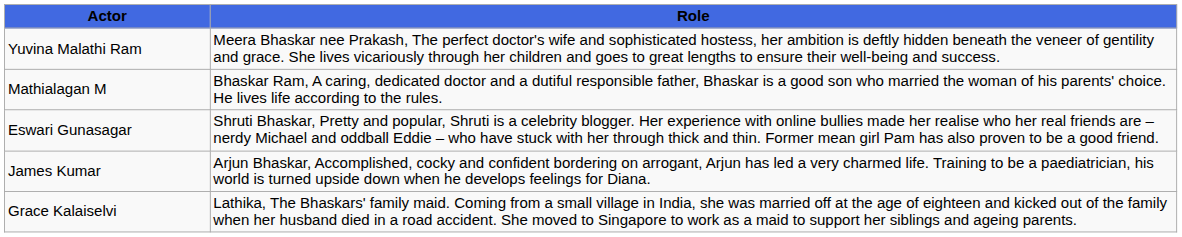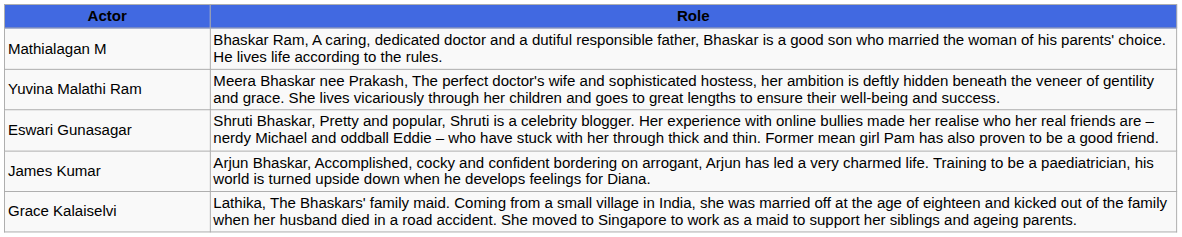 <table class="wikitable">
 <tr>
 <th style="background:RoyalBlue; width:17%">Actor</th>
 <th style="background:RoyalBlue; width:80%">Role</th>
 </tr>
 <tr>
+<td>Mathialagan M</td>
+<td>Bhaskar Ram, A caring, dedicated doctor and a dutiful responsible father, Bhaskar is a good son who married the woman of his parents' choice. He lives life according to the rules.</td>
+</tr>
+<tr>
 <td>Yuvina Malathi Ram</td>
 <td>Meera Bhaskar nee Prakash, The perfect doctor's wife and sophisticated hostess, her ambition is deftly hidden beneath the veneer of gentility and grace. She lives vicariously through her children and goes to great lengths to ensure their well-being and success.</td>
-</tr>
-<tr>
-<td>Mathialagan M</td>
-<td>Bhaskar Ram, A caring, dedicated doctor and a dutiful responsible father, Bhaskar is a good son who married the woman of his parents' choice. He lives life according to the rules.</td>
 </tr>
 <tr>
 <td>Eswari Gunasagar</td>
 <td>Shruti Bhaskar, Pretty and popular, Shruti is a celebrity blogger. Her experience with online bullies made her realise who her real friends are – nerdy Michael and oddball Eddie – who have stuck with her through thick and thin. Former mean girl Pam has also proven to be a good friend.</td>
 </tr>
 <tr>
 <td>James Kumar</td>
 <td>Arjun Bhaskar, Accomplished, cocky and confident bordering on arrogant, Arjun has led a very charmed life. Training to be a paediatrician, his world is turned upside down when he develops feelings for Diana.</td>
 </tr>
 <tr>
 <td>Grace Kalaiselvi</td>
 <td>Lathika, The Bhaskars' family maid. Coming from a small village in India, she was married off at the age of eighteen and kicked out of the family when her husband died in a road accident. She moved to Singapore to work as a maid to support her siblings and ageing parents.</td>
 </tr>
 </table>
